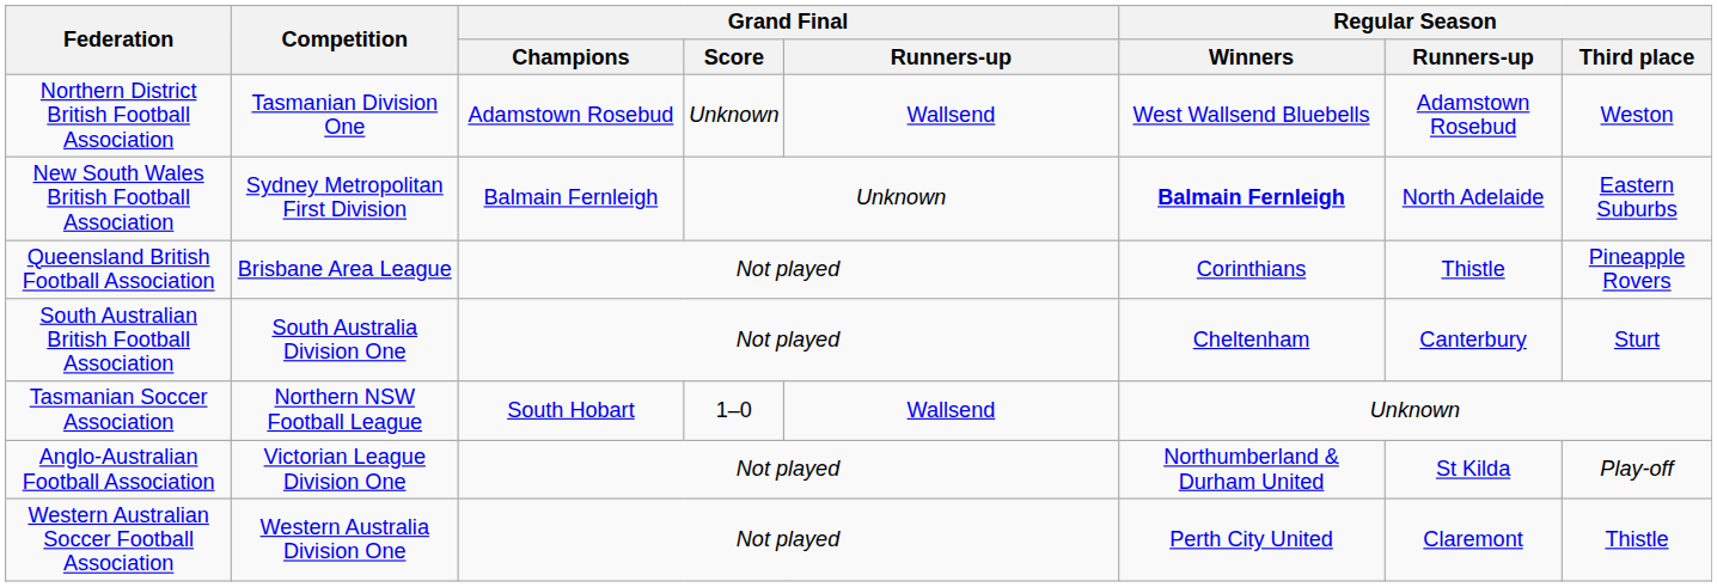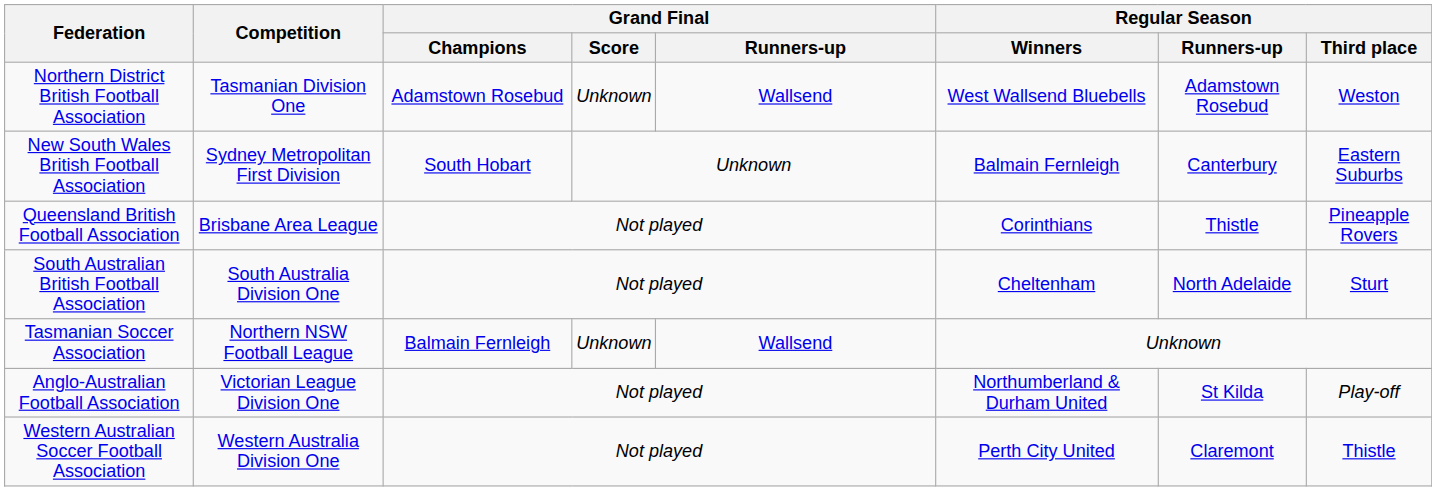 <table class="wikitable" width="100%">
 <tr>
 <th rowspan="2" style="width:10em">Federation</th>
 <th rowspan="2" style="width:10em">Competition</th>
 <th colspan="3" scope="col">Grand Final</th>
 <th colspan="3">Regular Season</th>
 </tr>
 <tr>
 <th style="width:10em">Champions</th>
 <th>Score</th>
 <th style="width:15em">Runners-up</th>
 <th>Winners</th>
 <th>Runners-up</th>
 <th>Third place</th>
 </tr>
 <tr>
 <td align="center"><a href='#'>Northern District British Football Association</a></td>
 <td align="center"><a href='#'>Tasmanian Division One</a></td>
 <td align="center"><a href='#'>Adamstown Rosebud</a></td>
 <td align="center"><em>Unknown</em></td>
 <td align="center"><a href='#'>Wallsend</a></td>
 <td align="center"><a href='#'>West Wallsend Bluebells</a></td>
 <td align="center"><a href='#'>Adamstown Rosebud</a></td>
 <td align="center"><a href='#'>Weston</a></td>
 </tr>
 <tr>
 <td align="center"><a href='#'>New South Wales British Football Association</a></td>
 <td align="center"><a href='#'>Sydney Metropolitan First Division</a></td>
+<td align="center"><a href='#'>South Hobart</a></td>
+<td colspan="2" align="center"><em>Unknown</em></td>
 <td align="center"><a href='#'>Balmain Fernleigh</a></td>
-<td colspan="2" align="center"><em>Unknown</em></td>
-<td align="center"><strong><a href='#'>Balmain Fernleigh</a></strong></td>
-<td align="center"><a href='#'>North Adelaide</a></td>
+<td align="center"><a href='#'>Canterbury</a></td>
 <td align="center"><a href='#'>Eastern Suburbs</a></td>
 </tr>
 <tr>
 <td align="center"><a href='#'>Queensland British Football Association</a></td>
 <td align="center"><a href='#'>Brisbane Area League</a></td>
 <td colspan="3" align="center"><em>Not played</em></td>
 <td align="center"><a href='#'>Corinthians</a></td>
 <td align="center"><a href='#'>Thistle</a></td>
 <td align="center"><a href='#'>Pineapple Rovers</a></td>
 </tr>
 <tr>
 <td align="center"><a href='#'>South Australian British Football Association</a></td>
 <td align="center"><a href='#'>South Australia Division One</a></td>
 <td colspan="3" align="center"><em>Not played</em></td>
 <td align="center"><a href='#'>Cheltenham</a></td>
-<td align="center"><a href='#'>Canterbury</a></td>
+<td align="center"><a href='#'>North Adelaide</a></td>
 <td align="center"><a href='#'>Sturt</a></td>
 </tr>
 <tr>
 <td align="center"><a href='#'>Tasmanian Soccer Association</a></td>
 <td align="center"><a href='#'>Northern NSW Football League</a></td>
-<td align="center"><a href='#'>South Hobart</a></td>
-<td align="center">1–0</td>
+<td align="center"><a href='#'>Balmain Fernleigh</a></td>
+<td align="center"><em>Unknown</em></td>
 <td align="center"><a href='#'>Wallsend</a></td>
 <td colspan="3" align="center"><em>Unknown</em></td>
 </tr>
 <tr>
 <td align="center"><a href='#'>Anglo-Australian Football Association</a></td>
 <td align="center"><a href='#'>Victorian League Division One</a></td>
 <td colspan="3" align="center"><em>Not played</em></td>
 <td align="center"><a href='#'>Northumberland & Durham United</a></td>
 <td align="center"><a href='#'>St Kilda</a></td>
 <td align="center"><em>Play-off</em></td>
 </tr>
 <tr>
 <td align="center"><a href='#'>Western Australian Soccer Football Association</a></td>
 <td align="center"><a href='#'>Western Australia Division One</a></td>
 <td colspan="3" align="center"><em>Not played</em></td>
 <td align="center"><a href='#'>Perth City United</a></td>
 <td align="center"><a href='#'>Claremont</a></td>
 <td align="center"><a href='#'>Thistle</a></td>
 </tr>
 </table>
